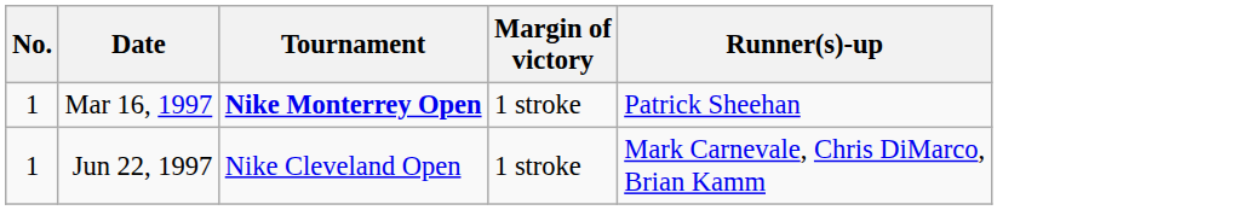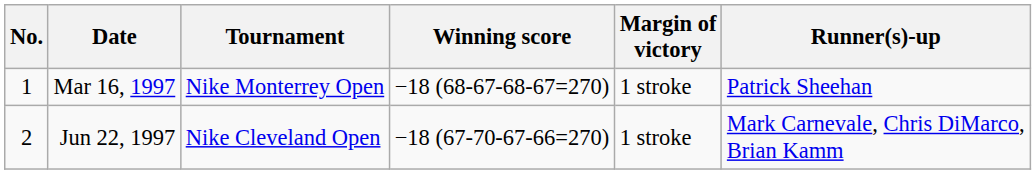 <table class="wikitable" style="font-size:95%;">
 <tr>
 <th>No.</th>
 <th>Date</th>
 <th>Tournament</th>
+<th>Winning score</th>
 <th>Margin of<br>victory</th>
 <th>Runner(s)-up</th>
 </tr>
 <tr>
 <td align=center>1</td>
 <td align=right>Mar 16, <a href='#'>1997</a></td>
-<td><strong><a href='#'>Nike Monterrey Open</a></strong></td>
+<td><a href='#'>Nike Monterrey Open</a></td>
+<td>−18 (68-67-68-67=270)</td>
 <td>1 stroke</td>
 <td> <a href='#'>Patrick Sheehan</a></td>
 </tr>
 <tr>
-<td align=center>1</td>
+<td align=center>2</td>
 <td align=right>Jun 22, 1997</td>
 <td><a href='#'>Nike Cleveland Open</a></td>
+<td>−18 (67-70-67-66=270)</td>
 <td>1 stroke</td>
 <td> <a href='#'>Mark Carnevale</a>,  <a href='#'>Chris DiMarco</a>,<br> <a href='#'>Brian Kamm</a></td>
 </tr>
 </table>
